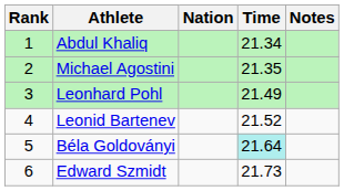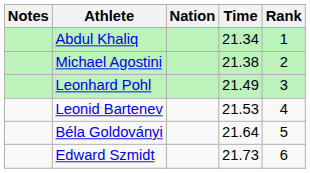 <table class="wikitable sortable" style="text-align:center">
 <tr>
-<th>Rank</th>
+<th>Notes</th>
 <th>Athlete</th>
 <th>Nation</th>
 <th>Time</th>
-<th>Notes</th>
+<th>Rank</th>
 </tr>
 <tr bgcolor=bbf3bb>
-<td>1</td>
+<td></td>
 <td align=left><a href='#'>Abdul Khaliq</a></td>
 <td align=left></td>
 <td>21.34</td>
-<td></td>
+<td>1</td>
 </tr>
 <tr bgcolor=bbf3bb>
-<td>2</td>
+<td></td>
 <td align=left><a href='#'>Michael Agostini</a></td>
 <td align=left></td>
-<td>21.35</td>
-<td></td>
+<td>21.38</td>
+<td>2</td>
 </tr>
 <tr bgcolor=bbf3bb>
-<td>3</td>
+<td></td>
 <td align=left><a href='#'>Leonhard Pohl</a></td>
 <td align=left></td>
 <td>21.49</td>
-<td></td>
+<td>3</td>
 </tr>
 <tr>
-<td>4</td>
+<td></td>
 <td align=left><a href='#'>Leonid Bartenev</a></td>
 <td align=left></td>
-<td>21.52</td>
-<td></td>
+<td>21.53</td>
+<td>4</td>
 </tr>
 <tr>
-<td>5</td>
+<td></td>
 <td align=left><a href='#'>Béla Goldoványi</a></td>
 <td align=left></td>
-<td style="background: paleturquoise;">21.64</td>
-<td></td>
+<td>21.64</td>
+<td>5</td>
 </tr>
 <tr>
-<td>6</td>
+<td></td>
 <td align=left><a href='#'>Edward Szmidt</a></td>
 <td align=left></td>
 <td>21.73</td>
-<td></td>
+<td>6</td>
 </tr>
 </table>
